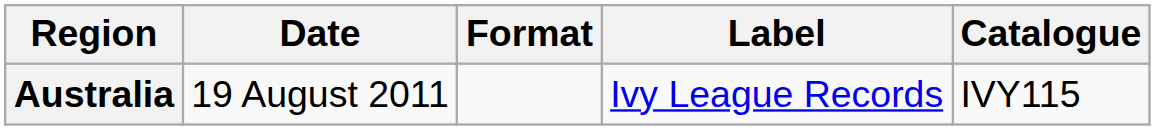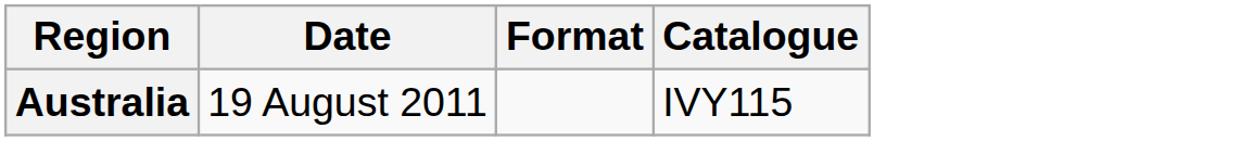 <table class="wikitable plainrowheaders">
 <tr>
 <th scope="col">Region</th>
 <th scope="col">Date</th>
 <th scope="col">Format</th>
-<th scope="col">Label</th>
 <th scope="col">Catalogue</th>
 </tr>
 <tr>
 <th scope="row">Australia</th>
 <td>19 August 2011</td>
 <td></td>
-<td><a href='#'>Ivy League Records</a></td>
 <td>IVY115</td>
 </tr>
 </table>
